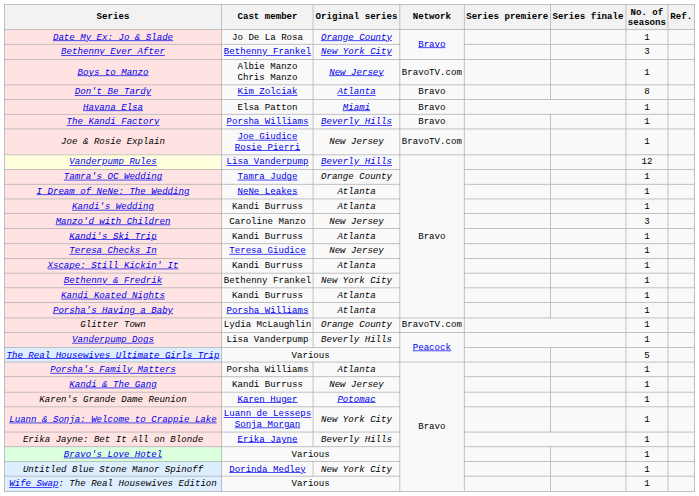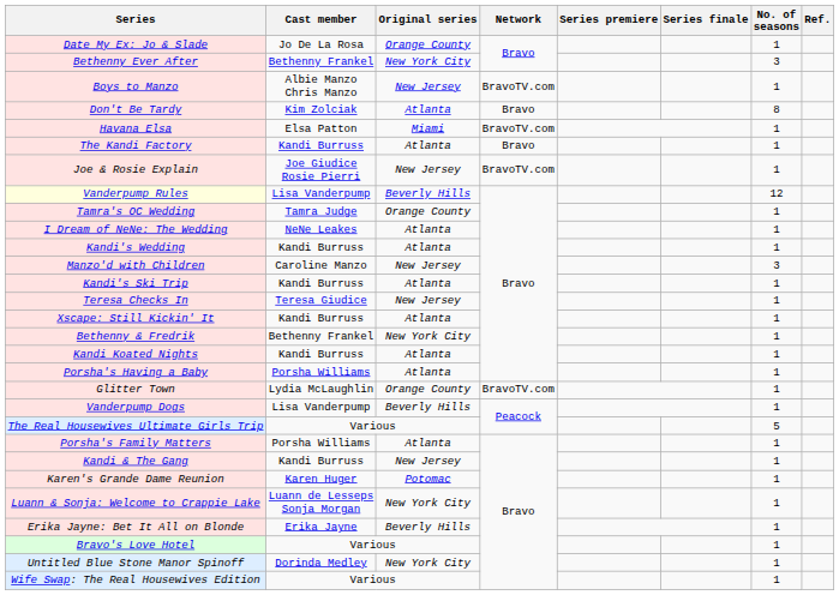 <table class="wikitable sortable plainrowheaders" style="text-align:center;">
 <tr>
 <th>Series</th>
 <th>Cast member</th>
 <th>Original series</th>
 <th>Network</th>
 <th>Series premiere</th>
 <th>Series finale</th>
 <th scope="col">No. of<br>seasons</th>
 <th scope="col" class="unsortable">Ref.</th>
 </tr>
 <tr>
 <td bgcolor="FFE3E2"><em><a href='#'>Date My Ex: Jo & Slade</a></em></td>
 <td>Jo De La Rosa</td>
 <td><em><a href='#'>Orange County</a></em></td>
 <td rowspan="2"><a href='#'>Bravo</a></td>
 <td></td>
 <td></td>
 <td>1</td>
 <td></td>
 </tr>
 <tr>
 <td bgcolor="FFE3E2"><em><a href='#'>Bethenny Ever After</a></em></td>
 <td><a href='#'>Bethenny Frankel</a></td>
 <td><em><a href='#'>New York City</a></em></td>
 <td></td>
 <td></td>
 <td>3</td>
 <td></td>
 </tr>
 <tr>
 <td bgcolor="FFE3E2"><em><a href='#'>Boys to Manzo</a></em></td>
 <td>Albie Manzo<br>Chris Manzo</td>
 <td><em><a href='#'>New Jersey</a></em></td>
 <td>BravoTV.com</td>
 <td></td>
 <td></td>
 <td>1</td>
 <td></td>
 </tr>
 <tr>
 <td bgcolor="FFE3E2"><em><a href='#'>Don't Be Tardy</a></em></td>
 <td><a href='#'>Kim Zolciak</a></td>
 <td><em><a href='#'>Atlanta</a></em></td>
 <td>Bravo</td>
 <td></td>
 <td></td>
 <td>8</td>
 <td></td>
 </tr>
 <tr>
 <td bgcolor="FFE3E2"><em><a href='#'>Havana Elsa</a></em></td>
 <td>Elsa Patton</td>
 <td><em><a href='#'>Miami</a></em></td>
-<td>Bravo</td>
+<td>BravoTV.com</td>
 <td colspan=2></td>
 <td>1</td>
 <td></td>
 </tr>
 <tr>
 <td bgcolor="FFE3E2"><em><a href='#'>The Kandi Factory</a></em></td>
-<td><a href='#'>Porsha Williams</a></td>
-<td><em><a href='#'>Beverly Hills</a></em></td>
+<td><a href='#'>Kandi Burruss</a></td>
+<td><em>Atlanta</em></td>
 <td>Bravo</td>
 <td></td>
 <td></td>
 <td>1</td>
 <td></td>
 </tr>
 <tr>
 <td bgcolor="FFE3E2"><em>Joe & Rosie Explain</em></td>
 <td><a href='#'>Joe Giudice</a><br><a href='#'>Rosie Pierri</a></td>
 <td><em>New Jersey</em></td>
 <td>BravoTV.com</td>
 <td></td>
 <td></td>
 <td>1</td>
 <td></td>
 </tr>
 <tr>
 <td bgcolor="FFFFDD"><em><a href='#'>Vanderpump Rules</a></em></td>
 <td><a href='#'>Lisa Vanderpump</a></td>
 <td><em><a href='#'>Beverly Hills</a></em></td>
 <td rowspan="11">Bravo</td>
 <td></td>
 <td></td>
 <td>12</td>
 <td></td>
 </tr>
 <tr>
 <td bgcolor="FFE3E2"><em><a href='#'>Tamra's OC Wedding</a></em></td>
 <td><a href='#'>Tamra Judge</a></td>
 <td><em>Orange County</em></td>
 <td></td>
 <td></td>
 <td>1</td>
 <td></td>
 </tr>
 <tr>
 <td bgcolor="FFE3E2"><em><a href='#'>I Dream of NeNe: The Wedding</a></em></td>
 <td><a href='#'>NeNe Leakes</a></td>
 <td><em>Atlanta</em></td>
 <td></td>
 <td></td>
 <td>1</td>
 <td></td>
 </tr>
 <tr>
 <td bgcolor="FFE3E2"><em><a href='#'>Kandi's Wedding</a></em></td>
 <td>Kandi Burruss</td>
 <td><em>Atlanta</em></td>
 <td></td>
 <td></td>
 <td>1</td>
 <td></td>
 </tr>
 <tr>
 <td bgcolor="FFE3E2"><em><a href='#'>Manzo'd with Children</a></em></td>
 <td>Caroline Manzo</td>
 <td><em>New Jersey</em></td>
 <td></td>
 <td></td>
 <td>3</td>
 <td></td>
 </tr>
 <tr>
 <td bgcolor="FFE3E2"><em><a href='#'>Kandi's Ski Trip</a></em></td>
 <td>Kandi Burruss</td>
 <td><em>Atlanta</em></td>
 <td></td>
 <td></td>
 <td>1</td>
 <td></td>
 </tr>
 <tr>
 <td bgcolor="FFE3E2"><em><a href='#'>Teresa Checks In</a></em></td>
 <td><a href='#'>Teresa Giudice</a></td>
 <td><em>New Jersey</em></td>
 <td></td>
 <td></td>
 <td>1</td>
 <td></td>
 </tr>
 <tr>
 <td bgcolor="FFE3E2"><em><a href='#'>Xscape: Still Kickin' It</a></em></td>
 <td>Kandi Burruss</td>
 <td><em>Atlanta</em></td>
 <td></td>
 <td></td>
 <td>1</td>
 <td></td>
 </tr>
 <tr>
 <td bgcolor="FFE3E2"><em><a href='#'>Bethenny & Fredrik</a></em></td>
 <td>Bethenny Frankel</td>
 <td><em>New York City</em></td>
 <td></td>
 <td></td>
 <td>1</td>
 <td></td>
 </tr>
 <tr>
 <td bgcolor="FFE3E2"><em><a href='#'>Kandi Koated Nights</a></em></td>
 <td>Kandi Burruss</td>
 <td><em>Atlanta</em></td>
 <td></td>
 <td></td>
 <td>1</td>
 <td></td>
 </tr>
 <tr>
 <td bgcolor="FFE3E2"><em><a href='#'>Porsha's Having a Baby</a></em></td>
 <td><a href='#'>Porsha Williams</a></td>
 <td><em>Atlanta</em></td>
 <td></td>
 <td></td>
 <td>1</td>
 <td></td>
 </tr>
 <tr>
 <td bgcolor="FFE3E2"><em>Glitter Town</em></td>
 <td>Lydia McLaughlin</td>
 <td><em>Orange County</em></td>
 <td>BravoTV.com</td>
 <td colspan=2></td>
 <td>1</td>
 <td></td>
 </tr>
 <tr>
 <td bgcolor="FFE3E2"><em><a href='#'>Vanderpump Dogs</a></em></td>
 <td>Lisa Vanderpump</td>
 <td><em>Beverly Hills</em></td>
 <td rowspan="2"><a href='#'>Peacock</a></td>
 <td colspan=2></td>
 <td>1</td>
 <td></td>
 </tr>
 <tr>
 <td bgcolor="DDEEFF"><em><a href='#'>The Real Housewives Ultimate Girls Trip</a></em></td>
 <td colspan=2>Various</td>
 <td></td>
 <td></td>
 <td>5</td>
 <td></td>
 </tr>
 <tr>
 <td bgcolor="FFE3E2"><em><a href='#'>Porsha's Family Matters</a></em></td>
 <td>Porsha Williams</td>
 <td><em>Atlanta</em></td>
 <td rowspan="8">Bravo</td>
 <td></td>
 <td></td>
 <td>1</td>
 <td></td>
 </tr>
 <tr>
 <td bgcolor="FFE3E2"><em><a href='#'>Kandi & The Gang</a></em></td>
 <td>Kandi Burruss</td>
 <td><em>New Jersey</em></td>
 <td></td>
 <td></td>
 <td>1</td>
 <td></td>
 </tr>
 <tr>
 <td bgcolor="FFE3E2"><em>Karen's Grande Dame Reunion</em></td>
 <td><a href='#'>Karen Huger</a></td>
 <td><em><a href='#'>Potomac</a></em></td>
 <td></td>
 <td></td>
 <td>1</td>
 <td></td>
 </tr>
 <tr>
 <td bgcolor="FFE3E2"><em><a href='#'>Luann & Sonja: Welcome to Crappie Lake</a></em></td>
 <td><a href='#'>Luann de Lesseps</a><br><a href='#'>Sonja Morgan</a></td>
 <td><em>New York City</em></td>
 <td></td>
 <td></td>
 <td>1</td>
 <td></td>
 </tr>
 <tr>
 <td bgcolor="FFE3E2"><em>Erika Jayne: Bet It All on Blonde</em></td>
 <td><a href='#'>Erika Jayne</a></td>
 <td><em>Beverly Hills</em></td>
 <td colspan=2></td>
 <td>1</td>
 <td></td>
 </tr>
 <tr>
 <td bgcolor="DCFFDD"><em><a href='#'>Bravo's Love Hotel</a></em></td>
 <td colspan="2">Various</td>
 <td></td>
 <td></td>
 <td>1</td>
 <td></td>
 </tr>
 <tr>
 <td bgcolor="DDEEFF"><em>Untitled Blue Stone Manor Spinoff</em></td>
 <td><a href='#'>Dorinda Medley</a></td>
 <td><em>New York City</em></td>
 <td></td>
 <td></td>
 <td>1</td>
 <td></td>
 </tr>
 <tr>
 <td bgcolor="DDEEFF"><em><a href='#'>Wife Swap</a>: The Real Housewives Edition</em></td>
 <td colspan=2>Various</td>
 <td></td>
 <td></td>
 <td>1</td>
 <td></td>
 </tr>
 </table>
